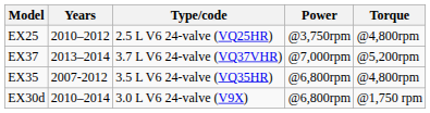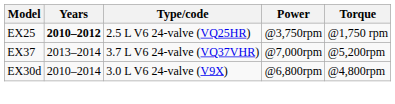 <table class="wikitable">
 <tr>
 <th>Model</th>
 <th>Years</th>
 <th>Type/code</th>
 <th>Power</th>
 <th>Torque</th>
 </tr>
 <tr>
 <td>EX25</td>
-<td>2010–2012</td>
+<td><strong>2010–2012</strong></td>
 <td>2.5 L V6 24-valve (<a href='#'>VQ25HR</a>)</td>
 <td> @3,750rpm</td>
-<td> @4,800rpm</td>
+<td> @1,750 rpm</td>
 </tr>
 <tr>
 <td>EX37</td>
 <td>2013–2014</td>
 <td>3.7 L V6 24-valve (<a href='#'>VQ37VHR</a>)</td>
 <td> @7,000rpm</td>
 <td> @5,200rpm</td>
 </tr>
 <tr>
-<td>EX35</td>
-<td>2007-2012</td>
-<td>3.5 L V6 24-valve (<a href='#'>VQ35HR</a>)</td>
-<td> @6,800rpm</td>
-<td> @4,800rpm</td>
-</tr>
-<tr>
 <td>EX30d</td>
 <td>2010–2014</td>
 <td>3.0 L V6 24-valve (<a href='#'>V9X</a>)</td>
 <td> @6,800rpm</td>
-<td> @1,750 rpm</td>
+<td> @4,800rpm</td>
 </tr>
 </table>
